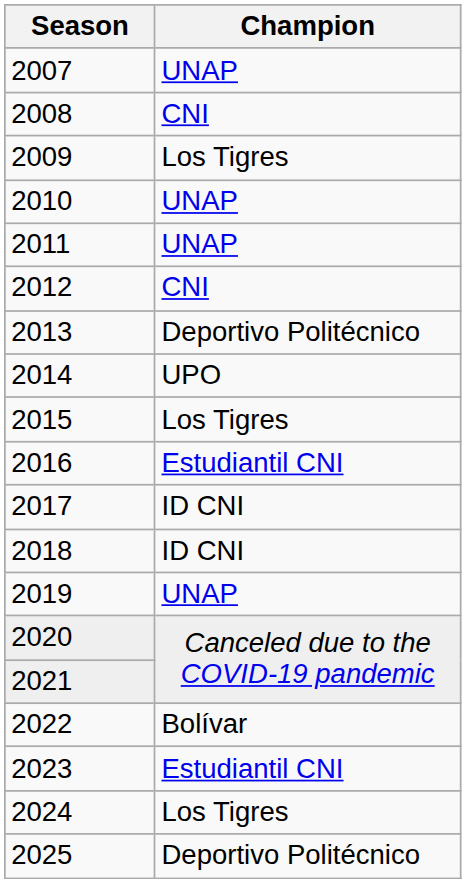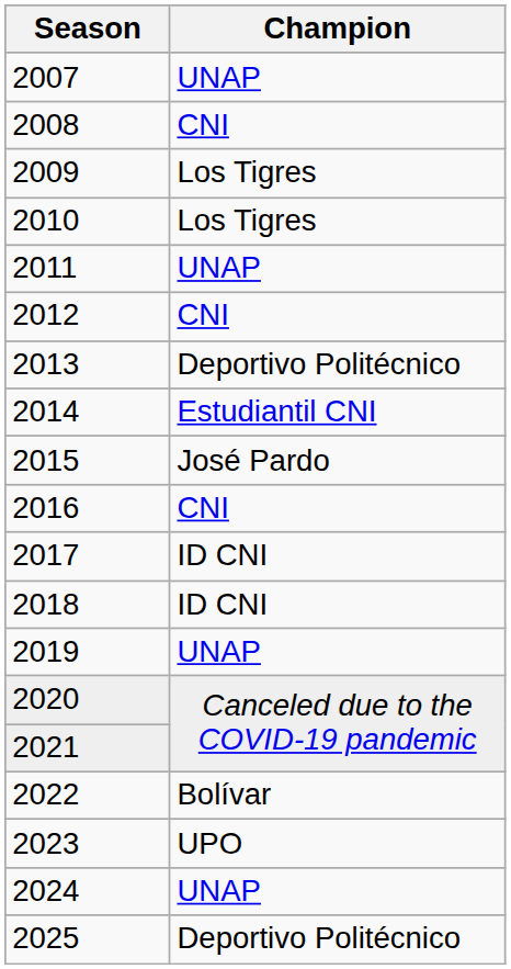 <table class="wikitable sortable">
 <tr>
 <th width=80px>Season</th>
 <th width=170px>Champion</th>
 </tr>
 <tr>
 <td>2007</td>
 <td><a href='#'>UNAP</a></td>
 </tr>
 <tr>
 <td>2008</td>
 <td><a href='#'>CNI</a></td>
 </tr>
 <tr>
 <td>2009</td>
 <td>Los Tigres</td>
 </tr>
 <tr>
 <td>2010</td>
-<td><a href='#'>UNAP</a></td>
+<td>Los Tigres</td>
 </tr>
 <tr>
 <td>2011</td>
 <td><a href='#'>UNAP</a></td>
 </tr>
 <tr>
 <td>2012</td>
 <td><a href='#'>CNI</a></td>
 </tr>
 <tr>
 <td>2013</td>
 <td>Deportivo Politécnico</td>
 </tr>
 <tr>
 <td>2014</td>
-<td>UPO</td>
+<td><a href='#'>Estudiantil CNI</a></td>
 </tr>
 <tr>
 <td>2015</td>
-<td>Los Tigres</td>
+<td>José Pardo</td>
 </tr>
 <tr>
 <td>2016</td>
-<td><a href='#'>Estudiantil CNI</a></td>
+<td><a href='#'>CNI</a></td>
 </tr>
 <tr>
 <td>2017</td>
 <td>ID CNI</td>
 </tr>
 <tr>
 <td>2018</td>
 <td>ID CNI</td>
 </tr>
 <tr>
 <td>2019</td>
 <td><a href='#'>UNAP</a></td>
 </tr>
 <tr bgcolor=#efefef>
 <td>2020</td>
 <td rowspan=2 colspan="1" align=center><em>Canceled due to the <a href='#'>COVID-19 pandemic</a></em></td>
 </tr>
 <tr bgcolor=#efefef>
 <td>2021</td>
 </tr>
 <tr>
 <td>2022</td>
 <td>Bolívar</td>
 </tr>
 <tr>
 <td>2023</td>
-<td><a href='#'>Estudiantil CNI</a></td>
+<td>UPO</td>
 </tr>
 <tr>
 <td>2024</td>
-<td>Los Tigres</td>
+<td><a href='#'>UNAP</a></td>
 </tr>
 <tr>
 <td>2025</td>
 <td>Deportivo Politécnico</td>
 </tr>
 <tr>
 </tr>
 </table>
